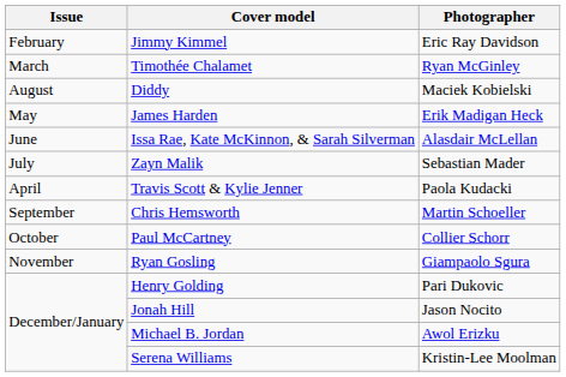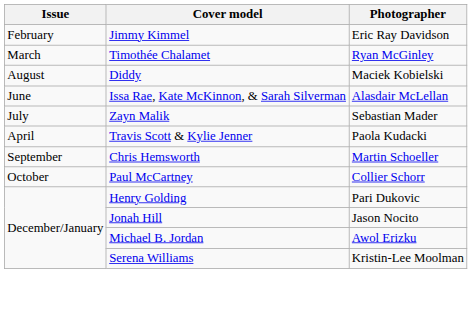 <table class="sortable wikitable">
 <tr>
 <th>Issue</th>
 <th>Cover model</th>
 <th>Photographer</th>
 </tr>
 <tr>
 <td>February</td>
 <td><a href='#'>Jimmy Kimmel</a></td>
 <td>Eric Ray Davidson</td>
 </tr>
 <tr>
 <td>March</td>
 <td><a href='#'>Timothée Chalamet</a></td>
 <td><a href='#'>Ryan McGinley</a></td>
 </tr>
 <tr>
 <td>August</td>
 <td><a href='#'>Diddy</a></td>
 <td>Maciek Kobielski</td>
-</tr>
-<tr>
-<td>May</td>
-<td><a href='#'>James Harden</a></td>
-<td><a href='#'>Erik Madigan Heck</a></td>
 </tr>
 <tr>
 <td>June</td>
 <td><a href='#'>Issa Rae</a>, <a href='#'>Kate McKinnon</a>, & <a href='#'>Sarah Silverman</a></td>
 <td><a href='#'>Alasdair McLellan</a></td>
 </tr>
 <tr>
 <td>July</td>
 <td><a href='#'>Zayn Malik</a></td>
 <td>Sebastian Mader</td>
 </tr>
 <tr>
 <td>April</td>
 <td><a href='#'>Travis Scott</a> & <a href='#'>Kylie Jenner</a></td>
 <td>Paola Kudacki</td>
 </tr>
 <tr>
 <td>September</td>
 <td><a href='#'>Chris Hemsworth</a></td>
 <td><a href='#'>Martin Schoeller</a></td>
 </tr>
 <tr>
 <td>October</td>
 <td><a href='#'>Paul McCartney</a></td>
 <td><a href='#'>Collier Schorr</a></td>
 </tr>
 <tr>
-<td>November</td>
-<td><a href='#'>Ryan Gosling</a></td>
-<td><a href='#'>Giampaolo Sgura</a></td>
-</tr>
-<tr>
 <td rowspan=4>December/January</td>
 <td><a href='#'>Henry Golding</a></td>
 <td>Pari Dukovic</td>
 </tr>
 <tr>
 <td><a href='#'>Jonah Hill</a></td>
 <td>Jason Nocito</td>
 </tr>
 <tr>
 <td><a href='#'>Michael B. Jordan</a></td>
 <td><a href='#'>Awol Erizku</a></td>
 </tr>
 <tr>
 <td><a href='#'>Serena Williams</a></td>
 <td>Kristin-Lee Moolman</td>
 </tr>
 </table>
